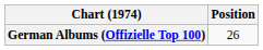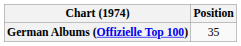 <table class="wikitable plainrowheaders" style="text-align:center">
 <tr>
 <th scope="col">Chart (1974)</th>
 <th scope="col">Position</th>
 </tr>
 <tr>
 <th scope="row">German Albums (<a href='#'>Offizielle Top 100</a>)</th>
-<td>26</td>
+<td>35</td>
 </tr>
 </table>
